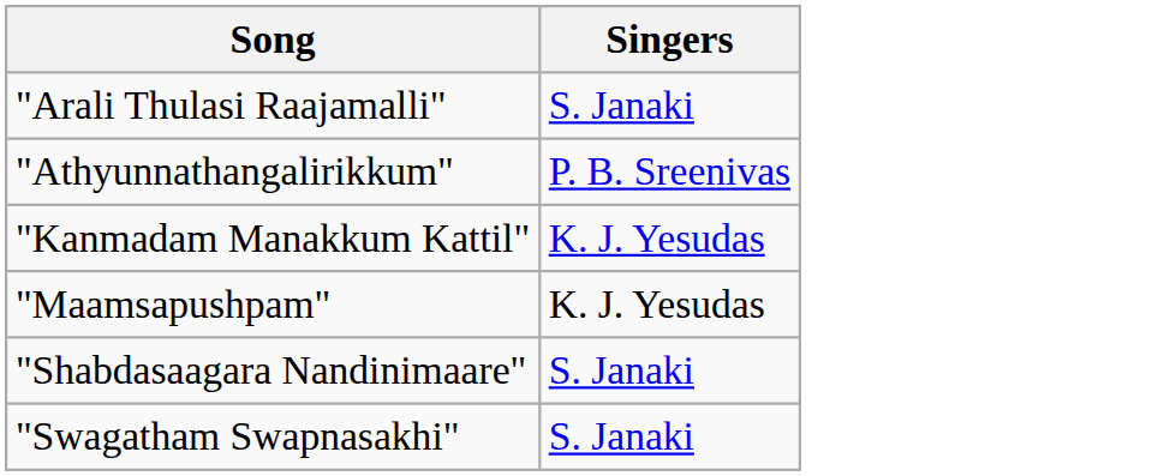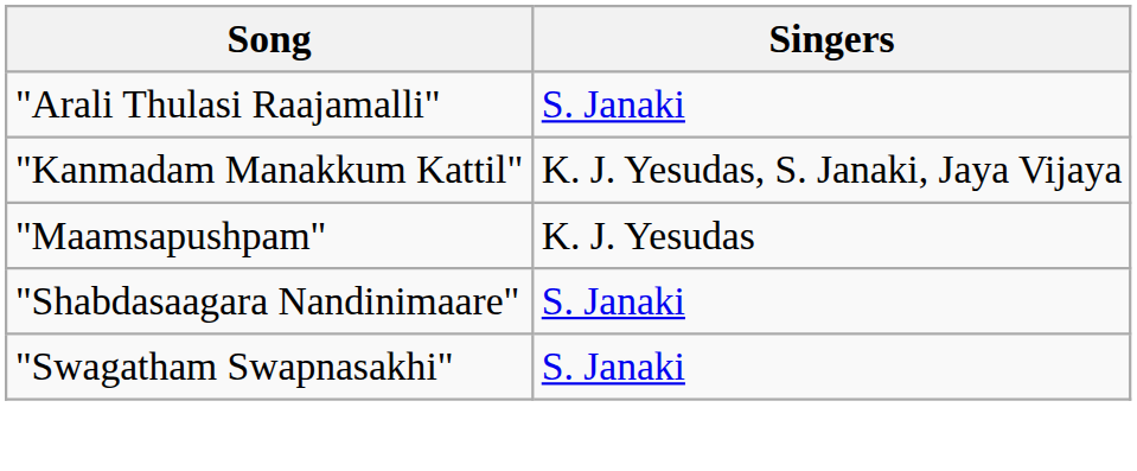 <table class="wikitable" style="font-size:95%;">
 <tr>
 <th>Song</th>
 <th>Singers</th>
 </tr>
 <tr>
 <td>"Arali Thulasi Raajamalli"</td>
 <td><a href='#'>S. Janaki</a></td>
 </tr>
 <tr>
-<td>"Athyunnathangalirikkum"</td>
-<td><a href='#'>P. B. Sreenivas</a></td>
-</tr>
-<tr>
 <td>"Kanmadam Manakkum Kattil"</td>
-<td><a href='#'>K. J. Yesudas</a></td>
+<td>K. J. Yesudas, S. Janaki, Jaya Vijaya</td>
 </tr>
 <tr>
 <td>"Maamsapushpam"</td>
 <td>K. J. Yesudas</td>
 </tr>
 <tr>
 <td>"Shabdasaagara Nandinimaare"</td>
 <td><a href='#'>S. Janaki</a></td>
 </tr>
 <tr>
 <td>"Swagatham Swapnasakhi"</td>
 <td><a href='#'>S. Janaki</a></td>
 </tr>
 </table>
